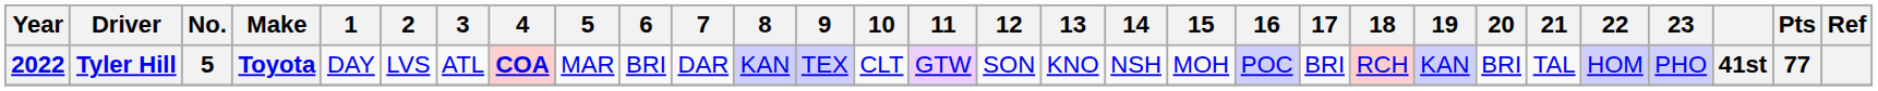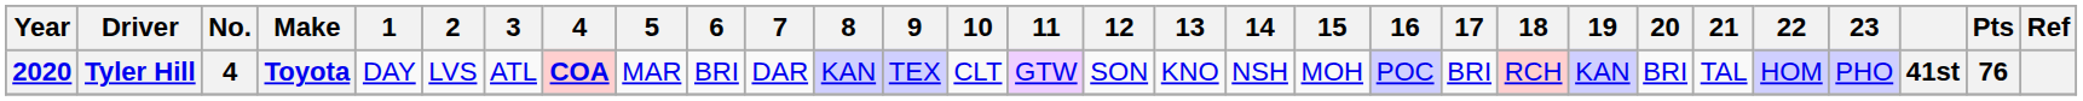 <table class="wikitable" style="text-align:center; font-size:75%">
 <tr>
 <th>Year</th>
 <th>Driver</th>
 <th>No.</th>
 <th>Make</th>
 <th>1</th>
 <th>2</th>
 <th>3</th>
 <th>4</th>
 <th>5</th>
 <th>6</th>
 <th>7</th>
 <th>8</th>
 <th>9</th>
 <th>10</th>
 <th>11</th>
 <th>12</th>
 <th>13</th>
 <th>14</th>
 <th>15</th>
 <th>16</th>
 <th>17</th>
 <th>18</th>
 <th>19</th>
 <th>20</th>
 <th>21</th>
 <th>22</th>
 <th>23</th>
 <th></th>
 <th>Pts</th>
 <th>Ref</th>
 </tr>
 <tr>
-<th><a href='#'>2022</a></th>
+<th><a href='#'>2020</a></th>
 <th><a href='#'>Tyler Hill</a></th>
-<th>5</th>
+<th>4</th>
 <th><a href='#'>Toyota</a></th>
 <td><a href='#'>DAY</a></td>
 <td><a href='#'>LVS</a></td>
 <td><a href='#'>ATL</a></td>
 <td style="background:#FFCFCF;"><strong><a href='#'>COA</a><br></strong></td>
 <td><a href='#'>MAR</a></td>
 <td><a href='#'>BRI</a></td>
 <td><a href='#'>DAR</a></td>
 <td style="background:#CFCFFF;"><a href='#'>KAN</a><br></td>
 <td style="background:#CFCFFF;"><a href='#'>TEX</a><br></td>
 <td><a href='#'>CLT</a></td>
 <td style="background:#EFCFFF;"><a href='#'>GTW</a><br></td>
 <td><a href='#'>SON</a></td>
 <td><a href='#'>KNO</a></td>
 <td><a href='#'>NSH</a></td>
 <td><a href='#'>MOH</a></td>
 <td style="background:#CFCFFF;"><a href='#'>POC</a><br></td>
 <td><a href='#'>BRI</a></td>
 <td style="background:#FFCFCF;"><a href='#'>RCH</a><br></td>
 <td style="background:#CFCFFF;"><a href='#'>KAN</a><br></td>
 <td><a href='#'>BRI</a></td>
 <td><a href='#'>TAL</a></td>
 <td style="background:#CFCFFF;"><a href='#'>HOM</a><br></td>
 <td style="background:#CFCFFF;"><a href='#'>PHO</a><br></td>
 <th>41st</th>
-<th>77</th>
+<th>76</th>
 <th></th>
 </tr>
 <tr>
 </tr>
 </table>
